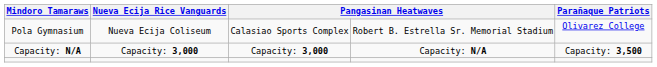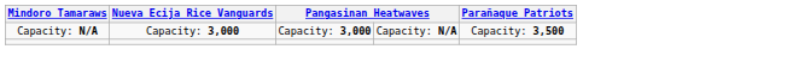 <table class="wikitable" style="font-size: 90%; text-align:center">
 <tr>
 <th><a href='#'>Mindoro Tamaraws</a></th>
 <th><a href='#'>Nueva Ecija Rice Vanguards</a></th>
 <th colspan=2><a href='#'>Pangasinan Heatwaves</a></th>
 <th><a href='#'>Parañaque Patriots</a></th>
-</tr>
-<tr>
-<td>Pola Gymnasium <br> </td>
-<td>Nueva Ecija Coliseum <br> </td>
-<td>Calasiao Sports Complex <br> </td>
-<td>Robert B. Estrella Sr. Memorial Stadium <br> </td>
-<td><a href='#'>Olivarez College</a> <br>  <br> </td>
 </tr>
 <tr>
 <td>Capacity: <strong>N/A</strong></td>
 <td>Capacity: <strong>3,000</strong></td>
 <td>Capacity: <strong>3,000</strong></td>
 <td>Capacity: <strong>N/A</strong></td>
 <td>Capacity: <strong>3,500</strong></td>
 </tr>
 <tr>
 <td></td>
 <td></td>
 <td></td>
 <td></td>
 <td></td>
 </tr>
 </table>
